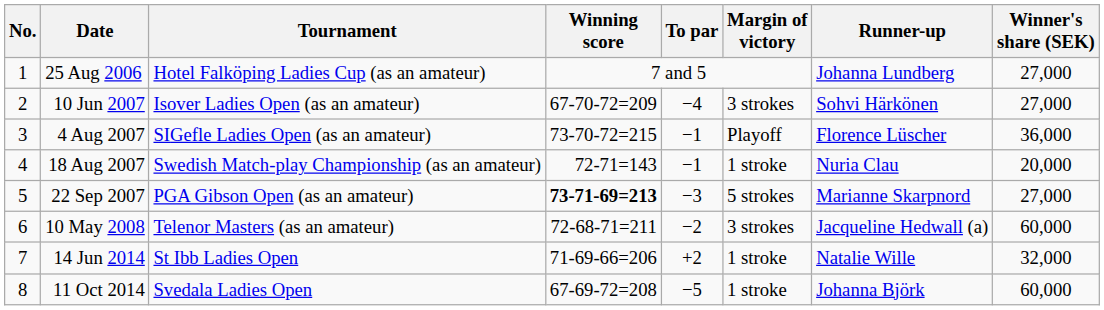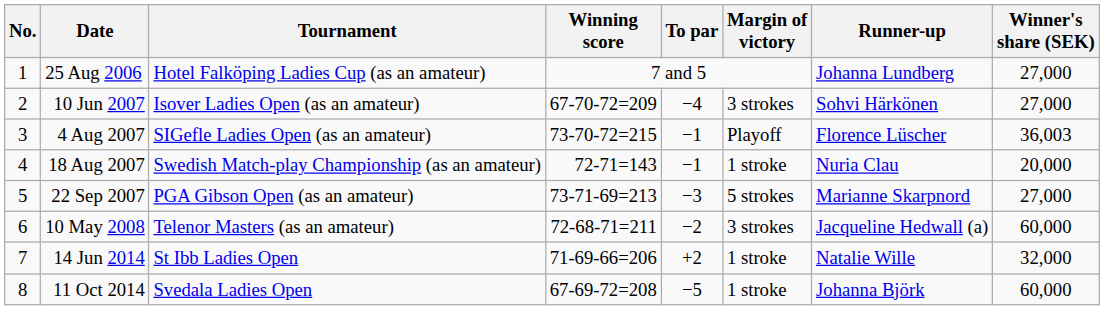 <table class="wikitable" style="font-size:95%;">
 <tr>
 <th>No.</th>
 <th>Date</th>
 <th>Tournament</th>
 <th>Winning<br>score</th>
 <th>To par</th>
 <th>Margin of<br>victory</th>
 <th>Runner-up</th>
 <th>Winner's<br>share (SEK)</th>
 </tr>
 <tr>
 <td align="center">1</td>
 <td>25 Aug <a href='#'>2006</a></td>
 <td><a href='#'>Hotel Falköping Ladies Cup</a> (as an amateur)</td>
 <td colspan=3 align=center>7 and 5</td>
 <td> <a href='#'>Johanna Lundberg</a></td>
 <td align="center">27,000</td>
 </tr>
 <tr>
 <td align="center">2</td>
 <td align="right">10 Jun <a href='#'>2007</a></td>
 <td><a href='#'>Isover Ladies Open</a> (as an amateur)</td>
 <td align="right">67-70-72=209</td>
 <td align="center">−4</td>
 <td>3 strokes</td>
 <td> <a href='#'>Sohvi Härkönen</a></td>
 <td align="center">27,000</td>
 </tr>
 <tr>
 <td align="center">3</td>
 <td align="right">4 Aug 2007</td>
 <td><a href='#'>SI</a><a href='#'>Gefle Ladies Open</a> (as an amateur)</td>
 <td align="right">73-70-72=215</td>
 <td align="center">−1</td>
 <td>Playoff</td>
 <td> <a href='#'>Florence Lüscher</a></td>
-<td align="center">36,000</td>
+<td align="center">36,003</td>
 </tr>
 <tr>
 <td align="center">4</td>
 <td align="right">18 Aug 2007</td>
 <td><a href='#'>Swedish Match-play Championship</a> (as an amateur)</td>
 <td align="right">72-71=143</td>
 <td align="center">−1</td>
 <td>1 stroke</td>
 <td> <a href='#'>Nuria Clau</a></td>
 <td align="center">20,000</td>
 </tr>
 <tr>
 <td align="center">5</td>
 <td align="right">22 Sep 2007</td>
 <td><a href='#'>PGA Gibson Open</a> (as an amateur)</td>
-<td align="right"><strong>73-71-69=213</strong></td>
+<td align="right">73-71-69=213</td>
 <td align="center">−3</td>
 <td>5 strokes</td>
 <td> <a href='#'>Marianne Skarpnord</a></td>
 <td align="center">27,000</td>
 </tr>
 <tr>
 <td align="center">6</td>
 <td align="right">10 May <a href='#'>2008</a></td>
 <td><a href='#'>Telenor Masters</a> (as an amateur)</td>
 <td align="right">72-68-71=211</td>
 <td align="center">−2</td>
 <td>3 strokes</td>
 <td> <a href='#'>Jacqueline Hedwall</a> (a)</td>
 <td align="center">60,000</td>
 </tr>
 <tr>
 <td align="center">7</td>
 <td align="right">14 Jun <a href='#'>2014</a></td>
 <td><a href='#'>St Ibb Ladies Open</a></td>
 <td align="right">71-69-66=206</td>
 <td align="center">+2</td>
 <td>1 stroke</td>
 <td> <a href='#'>Natalie Wille</a></td>
 <td align="center">32,000</td>
 </tr>
 <tr>
 <td align="center">8</td>
 <td align="right">11 Oct 2014</td>
 <td><a href='#'>Svedala Ladies Open</a></td>
 <td align="right">67-69-72=208</td>
 <td align="center">−5</td>
 <td>1 stroke</td>
 <td> <a href='#'>Johanna Björk</a></td>
 <td align="center">60,000</td>
 </tr>
 </table>
